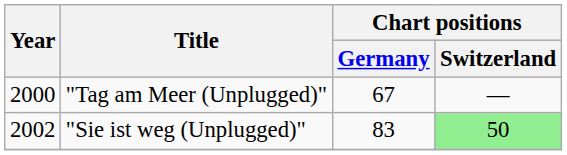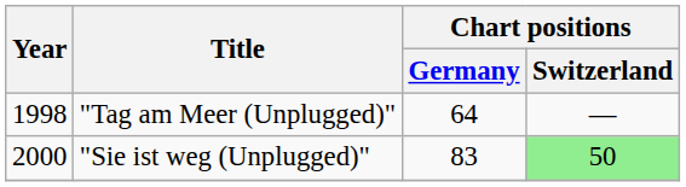 <table class="wikitable">
 <tr>
 <th rowspan="2">Year</th>
 <th rowspan="2">Title</th>
 <th colspan="4">Chart positions</th>
 </tr>
 <tr>
 <th><a href='#'>Germany</a></th>
 <th>Switzerland</th>
 </tr>
 <tr>
-<td>2000</td>
+<td>1998</td>
 <td>"Tag am Meer (Unplugged)"</td>
-<td align="center">67</td>
+<td align="center">64</td>
 <td align="center">—</td>
 </tr>
 <tr>
-<td>2002</td>
+<td>2000</td>
 <td>"Sie ist weg (Unplugged)"</td>
 <td align="center">83</td>
 <td align="center" style="background: lightgreen;">50</td>
 </tr>
 <tr>
 </tr>
 </table>
